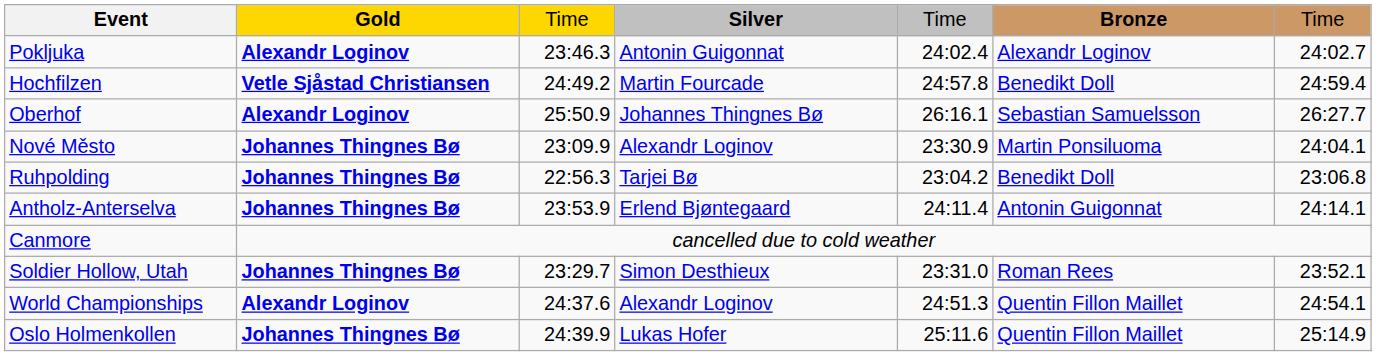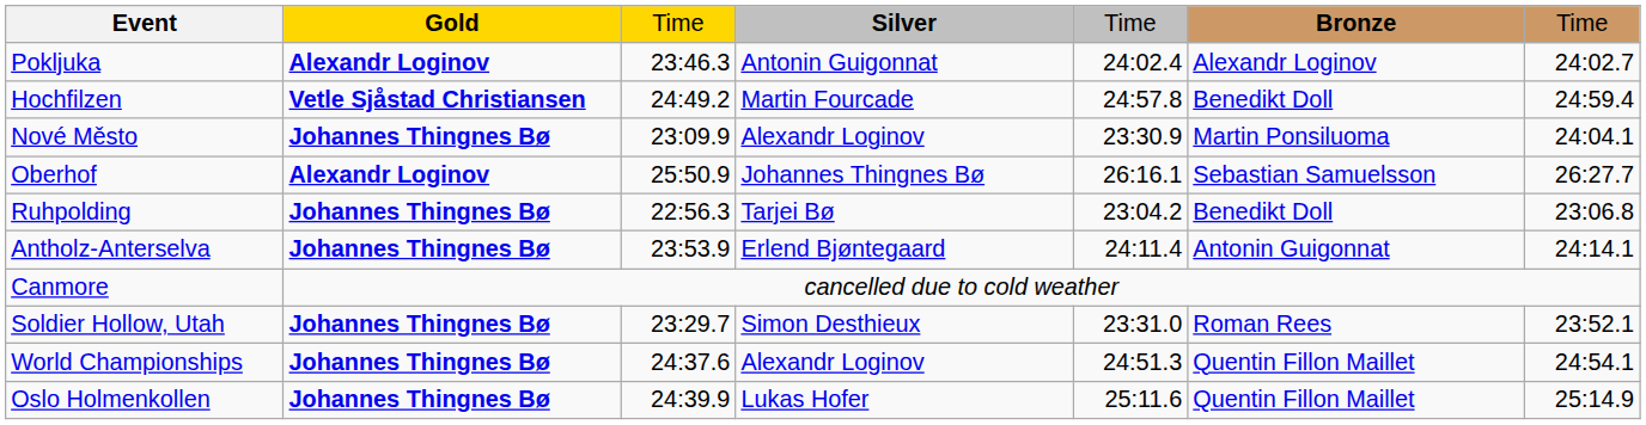 <table class="wikitable">
 <tr>
 <th width="180">Event</th>
 <th width="220" style="background:gold">Gold</th>
 <th width="70" style="background:gold;font-weight:normal">Time</th>
 <th width="220" style="background:silver">Silver</th>
 <th width="70" style="background:silver;font-weight:normal">Time</th>
 <th width="220" style="background:#CC9966">Bronze</th>
 <th width="70" style="background:#CC9966;font-weight:normal">Time</th>
 </tr>
 <tr>
 <td><a href='#'>Pokljuka</a><br></td>
 <td><strong><a href='#'>Alexandr Loginov</a></strong><br></td>
 <td align="right">23:46.3 <br> </td>
 <td><a href='#'>Antonin Guigonnat</a><br></td>
 <td align="right">24:02.4 <br> </td>
 <td><a href='#'>Alexandr Loginov</a><br></td>
 <td align="right">24:02.7 <br> </td>
 </tr>
 <tr>
 <td><a href='#'>Hochfilzen</a><br></td>
 <td><strong><a href='#'>Vetle Sjåstad Christiansen</a></strong><br></td>
 <td align="right">24:49.2 <br> </td>
 <td><a href='#'>Martin Fourcade</a><br></td>
 <td align="right">24:57.8 <br> </td>
 <td><a href='#'>Benedikt Doll</a><br></td>
 <td align="right">24:59.4 <br> </td>
 </tr>
 <tr>
+<td><a href='#'>Nové Město</a><br></td>
+<td><strong><a href='#'>Johannes Thingnes Bø</a></strong><br></td>
+<td align="right">23:09.9 <br> </td>
+<td><a href='#'>Alexandr Loginov</a><br></td>
+<td align="right">23:30.9 <br> </td>
+<td><a href='#'>Martin Ponsiluoma</a><br></td>
+<td align="right">24:04.1 <br> </td>
+</tr>
+<tr>
 <td><a href='#'>Oberhof</a><br></td>
 <td><strong><a href='#'>Alexandr Loginov</a></strong><br></td>
 <td align="right">25:50.9 <br> </td>
 <td><a href='#'>Johannes Thingnes Bø</a><br></td>
 <td align="right">26:16.1 <br> </td>
 <td><a href='#'>Sebastian Samuelsson</a><br></td>
 <td align="right">26:27.7 <br> </td>
-</tr>
-<tr>
-<td><a href='#'>Nové Město</a><br></td>
-<td><strong><a href='#'>Johannes Thingnes Bø</a></strong><br></td>
-<td align="right">23:09.9 <br> </td>
-<td><a href='#'>Alexandr Loginov</a><br></td>
-<td align="right">23:30.9 <br> </td>
-<td><a href='#'>Martin Ponsiluoma</a><br></td>
-<td align="right">24:04.1 <br> </td>
 </tr>
 <tr>
 <td><a href='#'>Ruhpolding</a><br></td>
 <td><strong><a href='#'>Johannes Thingnes Bø</a></strong><br></td>
 <td align="right">22:56.3 <br> </td>
 <td><a href='#'>Tarjei Bø</a><br></td>
 <td align="right">23:04.2 <br> </td>
 <td><a href='#'>Benedikt Doll</a><br></td>
 <td align="right">23:06.8 <br> </td>
 </tr>
 <tr>
 <td><a href='#'>Antholz-Anterselva</a><br></td>
 <td><strong><a href='#'>Johannes Thingnes Bø</a></strong><br></td>
 <td align="right">23:53.9 <br> </td>
 <td><a href='#'>Erlend Bjøntegaard</a><br></td>
 <td align="right">24:11.4 <br> </td>
 <td><a href='#'>Antonin Guigonnat</a><br></td>
 <td align="right">24:14.1 <br> </td>
 </tr>
 <tr>
 <td><a href='#'>Canmore</a><br></td>
 <td colspan="6" align="middle"><em>cancelled due to cold weather</em></td>
 </tr>
 <tr>
 <td><a href='#'>Soldier Hollow, Utah</a><br></td>
 <td><strong><a href='#'>Johannes Thingnes Bø</a></strong><br></td>
 <td align="right">23:29.7 <br> </td>
 <td><a href='#'>Simon Desthieux</a><br></td>
 <td align="right">23:31.0 <br> </td>
 <td><a href='#'>Roman Rees</a><br></td>
 <td align="right">23:52.1 <br> </td>
 </tr>
 <tr>
 <td><a href='#'>World Championships</a><br></td>
-<td><strong><a href='#'>Alexandr Loginov</a></strong><br></td>
+<td><strong><a href='#'>Johannes Thingnes Bø</a></strong><br></td>
 <td align="right">24:37.6 <br> </td>
 <td><a href='#'>Alexandr Loginov</a><br></td>
 <td align="right">24:51.3 <br> </td>
 <td><a href='#'>Quentin Fillon Maillet</a><br></td>
 <td align="right">24:54.1 <br> </td>
 </tr>
 <tr>
 <td><a href='#'>Oslo Holmenkollen</a><br></td>
 <td><strong><a href='#'>Johannes Thingnes Bø</a></strong><br></td>
 <td align="right">24:39.9 <br> </td>
 <td><a href='#'>Lukas Hofer</a><br></td>
 <td align="right">25:11.6 <br> </td>
 <td><a href='#'>Quentin Fillon Maillet</a><br></td>
 <td align="right">25:14.9 <br> </td>
 </tr>
 </table>
